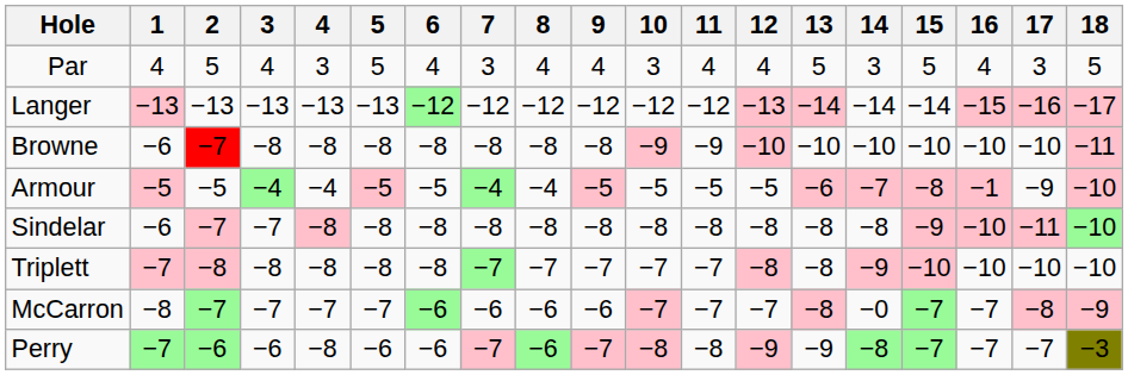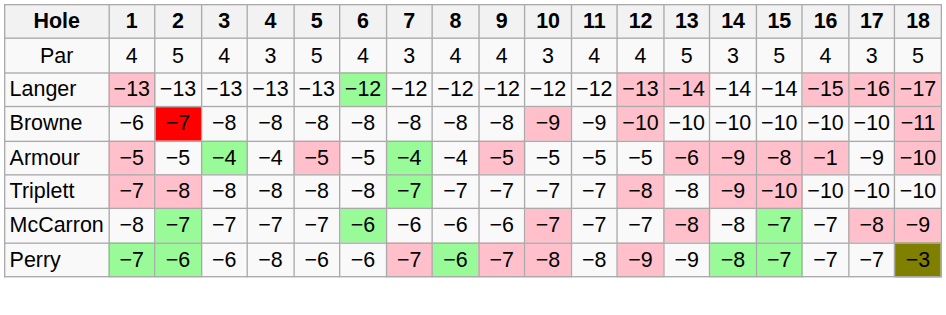 <table class="wikitable" style="text-align:center">
 <tr>
 <th>Hole</th>
 <th>1</th>
 <th>2</th>
 <th>3</th>
 <th>4</th>
 <th>5</th>
 <th>6</th>
 <th>7</th>
 <th>8</th>
 <th>9</th>
 <th>10</th>
 <th>11</th>
 <th>12</th>
 <th>13</th>
 <th>14</th>
 <th>15</th>
 <th>16</th>
 <th>17</th>
 <th>18</th>
 </tr>
 <tr>
 <td>Par</td>
 <td>4</td>
 <td>5</td>
 <td>4</td>
 <td>3</td>
 <td>5</td>
 <td>4</td>
 <td>3</td>
 <td>4</td>
 <td>4</td>
 <td>3</td>
 <td>4</td>
 <td>4</td>
 <td>5</td>
 <td>3</td>
 <td>5</td>
 <td>4</td>
 <td>3</td>
 <td>5</td>
 </tr>
 <tr>
 <td align=left> Langer</td>
 <td style="background: Pink;">−13</td>
 <td>−13</td>
 <td>−13</td>
 <td>−13</td>
 <td>−13</td>
 <td style="background: PaleGreen;">−12</td>
 <td>−12</td>
 <td>−12</td>
 <td>−12</td>
 <td>−12</td>
 <td>−12</td>
 <td style="background: Pink;">−13</td>
 <td style="background: Pink;">−14</td>
 <td>−14</td>
 <td>−14</td>
 <td style="background: Pink;">−15</td>
 <td style="background: Pink;">−16</td>
 <td style="background: Pink;">−17</td>
 </tr>
 <tr>
 <td align=left> Browne</td>
 <td>−6</td>
 <td style="background: Red;">−7</td>
 <td>−8</td>
 <td>−8</td>
 <td>−8</td>
 <td>−8</td>
 <td>−8</td>
 <td>−8</td>
 <td>−8</td>
 <td style="background: Pink;">−9</td>
 <td>−9</td>
 <td style="background: Pink;">−10</td>
 <td>−10</td>
 <td>−10</td>
 <td>−10</td>
 <td>−10</td>
 <td>−10</td>
 <td style="background: Pink;">−11</td>
 </tr>
 <tr>
 <td align=left> Armour</td>
 <td style="background: Pink;">−5</td>
 <td>−5</td>
 <td style="background: PaleGreen;">−4</td>
 <td>−4</td>
 <td style="background: Pink;">−5</td>
 <td>−5</td>
 <td style="background: PaleGreen;">−4</td>
 <td>−4</td>
 <td style="background: Pink;">−5</td>
 <td>−5</td>
 <td>−5</td>
 <td>−5</td>
 <td style="background: Pink;">−6</td>
-<td style="background: Pink;">−7</td>
+<td style="background: Pink;">−9</td>
 <td style="background: Pink;">−8</td>
 <td style="background: Pink;">−1</td>
 <td>−9</td>
 <td style="background: Pink;">−10</td>
-</tr>
-<tr>
-<td align=left> Sindelar</td>
-<td>−6</td>
-<td style="background: Pink;">−7</td>
-<td>−7</td>
-<td style="background: Pink;">−8</td>
-<td>−8</td>
-<td>−8</td>
-<td>−8</td>
-<td>−8</td>
-<td>−8</td>
-<td>−8</td>
-<td>−8</td>
-<td>−8</td>
-<td>−8</td>
-<td>−8</td>
-<td style="background: Pink;">−9</td>
-<td style="background: Pink;">−10</td>
-<td style="background: Pink;">−11</td>
-<td style="background: PaleGreen;">−10</td>
 </tr>
 <tr>
 <td align=left> Triplett</td>
 <td style="background: Pink;">−7</td>
 <td style="background: Pink;">−8</td>
 <td>−8</td>
 <td>−8</td>
 <td>−8</td>
 <td>−8</td>
 <td style="background: PaleGreen;">−7</td>
 <td>−7</td>
 <td>−7</td>
 <td>−7</td>
 <td>−7</td>
 <td style="background: Pink;">−8</td>
 <td>−8</td>
 <td style="background: Pink;">−9</td>
 <td style="background: Pink;">−10</td>
 <td>−10</td>
 <td>−10</td>
 <td>−10</td>
 </tr>
 <tr>
 <td align=left> McCarron</td>
 <td>−8</td>
 <td style="background: PaleGreen;">−7</td>
 <td>−7</td>
 <td>−7</td>
 <td>−7</td>
 <td style="background: PaleGreen;">−6</td>
 <td>−6</td>
 <td>−6</td>
 <td>−6</td>
 <td style="background: Pink;">−7</td>
 <td>−7</td>
 <td>−7</td>
 <td style="background: Pink;">−8</td>
-<td>−0</td>
+<td>−8</td>
 <td style="background: PaleGreen;">−7</td>
 <td>−7</td>
 <td style="background: Pink;">−8</td>
 <td style="background: Pink;">−9</td>
 </tr>
 <tr>
 <td align=left> Perry</td>
 <td style="background: PaleGreen;">−7</td>
 <td style="background: PaleGreen;">−6</td>
 <td>−6</td>
 <td>−8</td>
 <td>−6</td>
 <td>−6</td>
 <td style="background: Pink;">−7</td>
 <td style="background: PaleGreen;">−6</td>
 <td style="background: Pink;">−7</td>
 <td style="background: Pink;">−8</td>
 <td>−8</td>
 <td style="background: Pink;">−9</td>
 <td>−9</td>
 <td style="background: PaleGreen;">−8</td>
 <td style="background: PaleGreen;">−7</td>
 <td>−7</td>
 <td>−7</td>
 <td style="background: Olive;">−3</td>
 </tr>
 </table>
